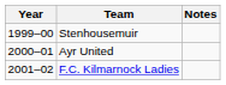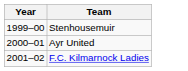 <table class="wikitable">
 <tr>
 <th>Year</th>
 <th>Team</th>
-<th>Notes</th>
 </tr>
 <tr>
 <td>1999–00</td>
 <td>Stenhousemuir</td>
-<td></td>
 </tr>
 <tr>
 <td>2000–01</td>
 <td>Ayr United</td>
-<td></td>
 </tr>
 <tr>
 <td>2001–02</td>
 <td><a href='#'>F.C. Kilmarnock Ladies</a></td>
-<td></td>
 </tr>
 </table>
